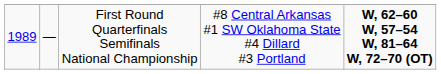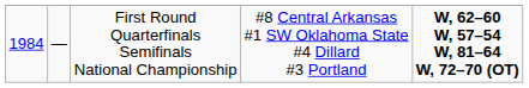 <table class="wikitable" style="text-align:center">
 <tr>
 </tr>
 <tr>
-<td><a href='#'>1989</a></td>
+<td><a href='#'>1984</a></td>
 <td>—</td>
 <td>First Round<br>Quarterfinals<br>Semifinals<br>National Championship</td>
 <td>#8 <a href='#'>Central Arkansas</a><br>#1 <a href='#'>SW Oklahoma State</a><br>#4 <a href='#'>Dillard</a><br>#3 <a href='#'>Portland</a></td>
 <td><strong>W, 62–60</strong><br><strong>W, 57–54</strong><br><strong>W, 81–64</strong><br><strong>W, 72–70 (OT)</strong></td>
 </tr>
 </table>
